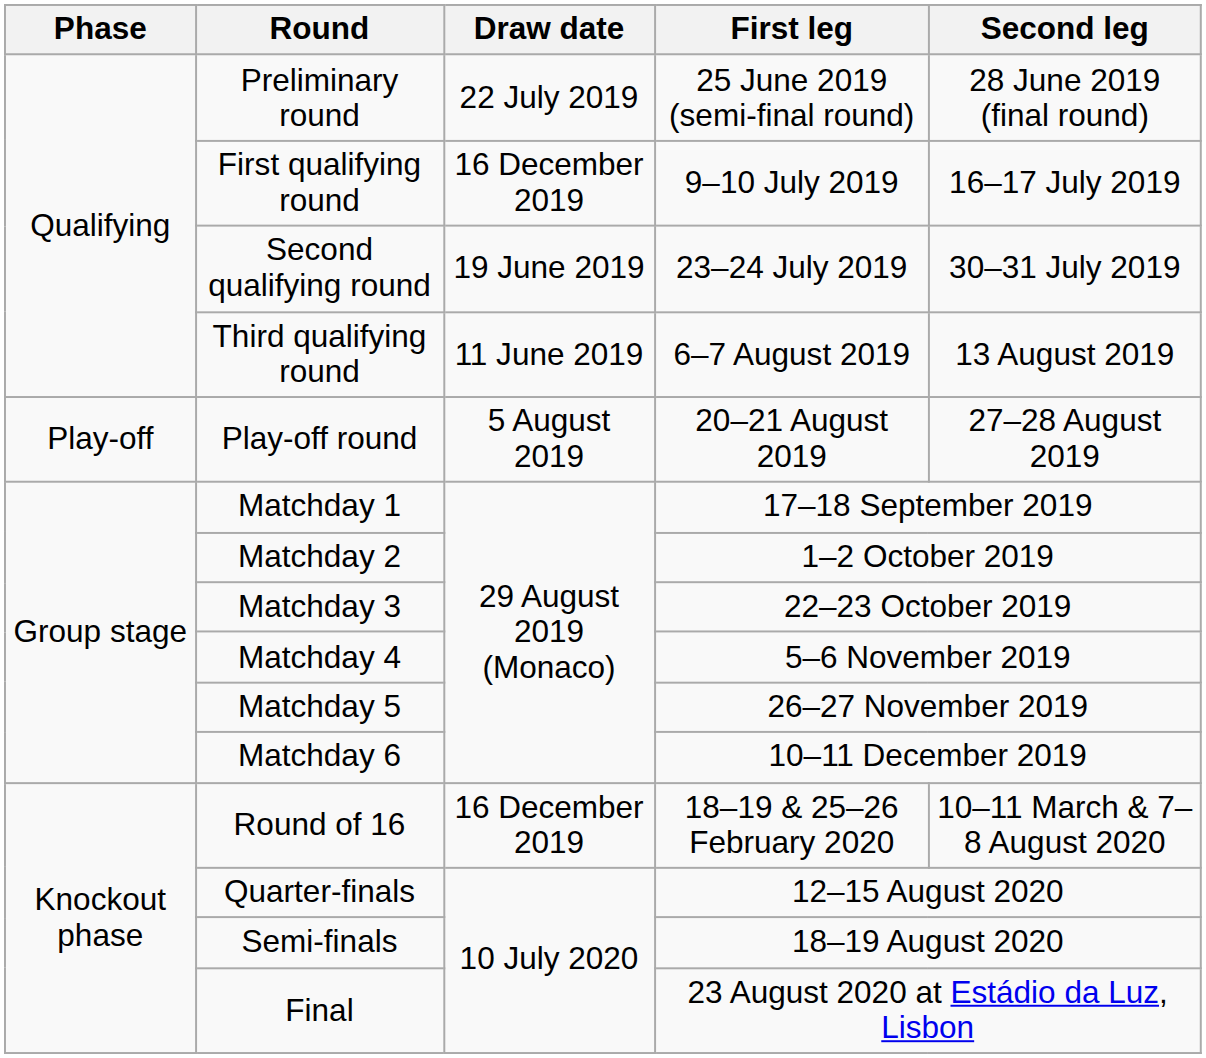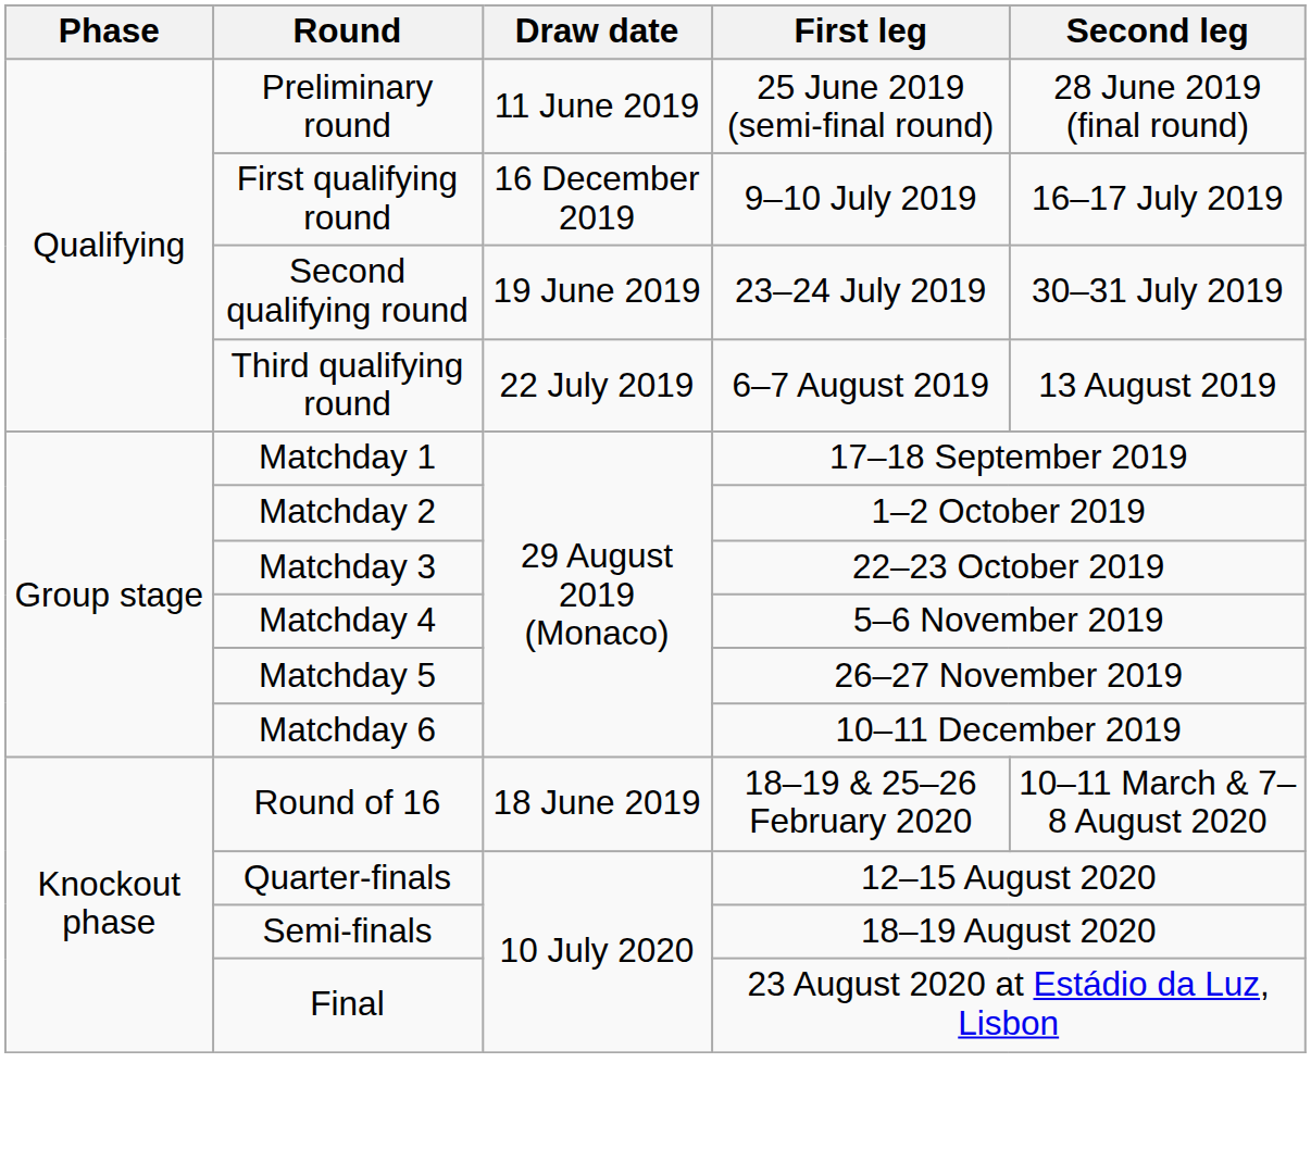 <table class="wikitable" style="text-align:center">
 <tr>
 <th>Phase</th>
 <th>Round</th>
 <th>Draw date</th>
 <th>First leg</th>
 <th>Second leg</th>
 </tr>
 <tr>
 <td rowspan="4">Qualifying</td>
 <td>Preliminary round</td>
-<td>22 July 2019</td>
+<td>11 June 2019</td>
 <td>25 June 2019 (semi-final round)</td>
 <td>28 June 2019 (final round)</td>
 </tr>
 <tr>
 <td>First qualifying round</td>
 <td>16 December 2019</td>
 <td>9–10 July 2019</td>
 <td>16–17 July 2019</td>
 </tr>
 <tr>
 <td>Second qualifying round</td>
 <td>19 June 2019</td>
 <td>23–24 July 2019</td>
 <td>30–31 July 2019</td>
 </tr>
 <tr>
 <td>Third qualifying round</td>
-<td>11 June 2019</td>
+<td>22 July 2019</td>
 <td>6–7 August 2019</td>
 <td>13 August 2019</td>
-</tr>
-<tr>
-<td>Play-off</td>
-<td>Play-off round</td>
-<td>5 August 2019</td>
-<td>20–21 August 2019</td>
-<td>27–28 August 2019</td>
 </tr>
 <tr>
 <td rowspan="6">Group stage</td>
 <td>Matchday 1</td>
 <td rowspan="6">29 August 2019<br>(Monaco)</td>
 <td colspan="2">17–18 September 2019</td>
 </tr>
 <tr>
 <td>Matchday 2</td>
 <td colspan="2">1–2 October 2019</td>
 </tr>
 <tr>
 <td>Matchday 3</td>
 <td colspan="2">22–23 October 2019</td>
 </tr>
 <tr>
 <td>Matchday 4</td>
 <td colspan="2">5–6 November 2019</td>
 </tr>
 <tr>
 <td>Matchday 5</td>
 <td colspan="2">26–27 November 2019</td>
 </tr>
 <tr>
 <td>Matchday 6</td>
 <td colspan="2">10–11 December 2019</td>
 </tr>
 <tr>
 <td rowspan="4">Knockout phase</td>
 <td>Round of 16</td>
-<td>16 December 2019</td>
+<td>18 June 2019</td>
 <td>18–19 & 25–26 February 2020</td>
 <td>10–11 March & 7–8 August 2020</td>
 </tr>
 <tr>
 <td>Quarter-finals</td>
 <td rowspan="3">10 July 2020</td>
 <td colspan="2">12–15 August 2020</td>
 </tr>
 <tr>
 <td>Semi-finals</td>
 <td colspan="2">18–19 August 2020</td>
 </tr>
 <tr>
 <td>Final</td>
 <td colspan="2">23 August 2020 at <a href='#'>Estádio da Luz</a>, <a href='#'>Lisbon</a></td>
 </tr>
 </table>
